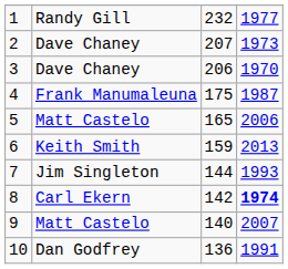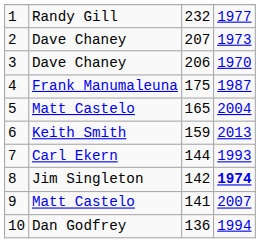 <table class="wikitable">
 <tr>
 </tr>
 <tr>
 <td>1</td>
 <td>Randy Gill</td>
 <td>232</td>
 <td><a href='#'>1977</a></td>
 </tr>
 <tr>
 <td>2</td>
 <td>Dave Chaney</td>
 <td>207</td>
 <td><a href='#'>1973</a></td>
 </tr>
 <tr>
 <td>3</td>
 <td>Dave Chaney</td>
 <td>206</td>
 <td><a href='#'>1970</a></td>
 </tr>
 <tr>
 <td>4</td>
 <td><a href='#'>Frank Manumaleuna</a></td>
 <td>175</td>
 <td><a href='#'>1987</a></td>
 </tr>
 <tr>
 <td>5</td>
 <td><a href='#'>Matt Castelo</a></td>
 <td>165</td>
-<td><a href='#'>2006</a></td>
+<td><a href='#'>2004</a></td>
 </tr>
 <tr>
 <td>6</td>
 <td><a href='#'>Keith Smith</a></td>
 <td>159</td>
 <td><a href='#'>2013</a></td>
 </tr>
 <tr>
 <td>7</td>
-<td>Jim Singleton</td>
+<td><a href='#'>Carl Ekern</a></td>
 <td>144</td>
 <td><a href='#'>1993</a></td>
 </tr>
 <tr>
 <td>8</td>
-<td><a href='#'>Carl Ekern</a></td>
+<td>Jim Singleton</td>
 <td>142</td>
 <td><strong><a href='#'>1974</a></strong></td>
 </tr>
 <tr>
 <td>9</td>
 <td><a href='#'>Matt Castelo</a></td>
-<td>140</td>
+<td>141</td>
 <td><a href='#'>2007</a></td>
 </tr>
 <tr>
 <td>10</td>
 <td>Dan Godfrey</td>
 <td>136</td>
-<td><a href='#'>1991</a></td>
+<td><a href='#'>1994</a></td>
 </tr>
 </table>
